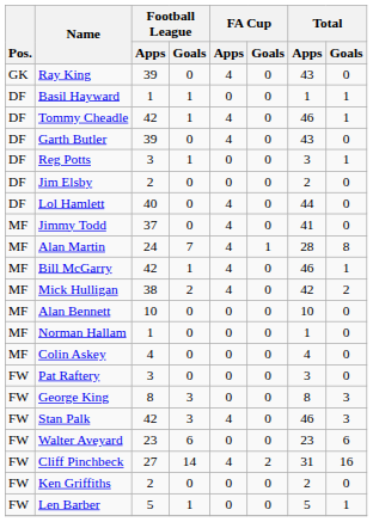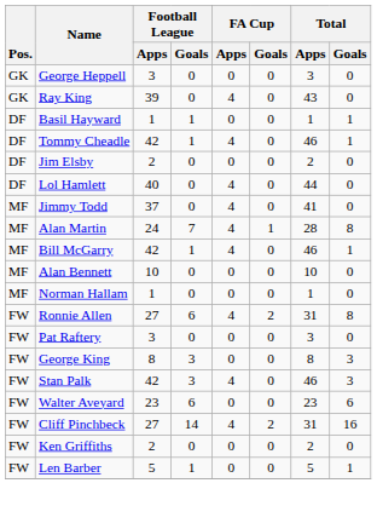 <table class="wikitable" style="text-align:center">
 <tr>
 <th rowspan="2" valign="bottom">Pos.</th>
 <th rowspan="2">Name</th>
 <th colspan="2" width="85">Football League</th>
 <th colspan="2" width="85">FA Cup</th>
 <th colspan="2" width="85">Total</th>
 </tr>
 <tr>
 <th>Apps</th>
 <th>Goals</th>
 <th>Apps</th>
 <th>Goals</th>
 <th>Apps</th>
 <th>Goals</th>
+</tr>
+<tr>
+<td align="left">GK</td>
+<td align="left"> <a href='#'>George Heppell</a></td>
+<td>3</td>
+<td>0</td>
+<td>0</td>
+<td>0</td>
+<td>3</td>
+<td>0</td>
 </tr>
 <tr>
 <td align="left">GK</td>
 <td align="left"> <a href='#'>Ray King</a></td>
 <td>39</td>
 <td>0</td>
 <td>4</td>
 <td>0</td>
 <td>43</td>
 <td>0</td>
 </tr>
 <tr>
 <td align="left">DF</td>
 <td align="left"> <a href='#'>Basil Hayward</a></td>
 <td>1</td>
 <td>1</td>
 <td>0</td>
 <td>0</td>
 <td>1</td>
 <td>1</td>
 </tr>
 <tr>
 <td align="left">DF</td>
 <td align="left"> <a href='#'>Tommy Cheadle</a></td>
 <td>42</td>
 <td>1</td>
 <td>4</td>
 <td>0</td>
 <td>46</td>
-<td>1</td>
-</tr>
-<tr>
-<td align="left">DF</td>
-<td align="left"> <a href='#'>Garth Butler</a></td>
-<td>39</td>
-<td>0</td>
-<td>4</td>
-<td>0</td>
-<td>43</td>
-<td>0</td>
-</tr>
-<tr>
-<td align="left">DF</td>
-<td align="left"> <a href='#'>Reg Potts</a></td>
-<td>3</td>
-<td>1</td>
-<td>0</td>
-<td>0</td>
-<td>3</td>
 <td>1</td>
 </tr>
 <tr>
 <td align="left">DF</td>
 <td align="left"> <a href='#'>Jim Elsby</a></td>
 <td>2</td>
 <td>0</td>
 <td>0</td>
 <td>0</td>
 <td>2</td>
 <td>0</td>
 </tr>
 <tr>
 <td align="left">DF</td>
 <td align="left"> <a href='#'>Lol Hamlett</a></td>
 <td>40</td>
 <td>0</td>
 <td>4</td>
 <td>0</td>
 <td>44</td>
 <td>0</td>
 </tr>
 <tr>
 <td align="left">MF</td>
 <td align="left"> <a href='#'>Jimmy Todd</a></td>
 <td>37</td>
 <td>0</td>
 <td>4</td>
 <td>0</td>
 <td>41</td>
 <td>0</td>
 </tr>
 <tr>
 <td align="left">MF</td>
 <td align="left"> <a href='#'>Alan Martin</a></td>
 <td>24</td>
 <td>7</td>
 <td>4</td>
 <td>1</td>
 <td>28</td>
 <td>8</td>
 </tr>
 <tr>
 <td align="left">MF</td>
 <td align="left"> <a href='#'>Bill McGarry</a></td>
 <td>42</td>
 <td>1</td>
 <td>4</td>
 <td>0</td>
 <td>46</td>
 <td>1</td>
 </tr>
 <tr>
 <td align="left">MF</td>
-<td align="left"> <a href='#'>Mick Hulligan</a></td>
-<td>38</td>
-<td>2</td>
-<td>4</td>
-<td>0</td>
-<td>42</td>
-<td>2</td>
-</tr>
-<tr>
-<td align="left">MF</td>
 <td align="left"> <a href='#'>Alan Bennett</a></td>
 <td>10</td>
 <td>0</td>
 <td>0</td>
 <td>0</td>
 <td>10</td>
 <td>0</td>
 </tr>
 <tr>
 <td align="left">MF</td>
 <td align="left"> <a href='#'>Norman Hallam</a></td>
 <td>1</td>
 <td>0</td>
 <td>0</td>
 <td>0</td>
 <td>1</td>
 <td>0</td>
 </tr>
 <tr>
-<td align="left">MF</td>
-<td align="left"> <a href='#'>Colin Askey</a></td>
+<td align="left">FW</td>
+<td align="left"> <a href='#'>Ronnie Allen</a></td>
+<td>27</td>
+<td>6</td>
 <td>4</td>
-<td>0</td>
-<td>0</td>
-<td>0</td>
-<td>4</td>
-<td>0</td>
+<td>2</td>
+<td>31</td>
+<td>8</td>
 </tr>
 <tr>
 <td align="left">FW</td>
 <td align="left"> <a href='#'>Pat Raftery</a></td>
 <td>3</td>
 <td>0</td>
 <td>0</td>
 <td>0</td>
 <td>3</td>
 <td>0</td>
 </tr>
 <tr>
 <td align="left">FW</td>
 <td align="left"> <a href='#'>George King</a></td>
 <td>8</td>
 <td>3</td>
 <td>0</td>
 <td>0</td>
 <td>8</td>
 <td>3</td>
 </tr>
 <tr>
 <td align="left">FW</td>
 <td align="left"> <a href='#'>Stan Palk</a></td>
 <td>42</td>
 <td>3</td>
 <td>4</td>
 <td>0</td>
 <td>46</td>
 <td>3</td>
 </tr>
 <tr>
 <td align="left">FW</td>
 <td align="left"> <a href='#'>Walter Aveyard</a></td>
 <td>23</td>
 <td>6</td>
 <td>0</td>
 <td>0</td>
 <td>23</td>
 <td>6</td>
 </tr>
 <tr>
 <td align="left">FW</td>
 <td align="left"> <a href='#'>Cliff Pinchbeck</a></td>
 <td>27</td>
 <td>14</td>
 <td>4</td>
 <td>2</td>
 <td>31</td>
 <td>16</td>
 </tr>
 <tr>
 <td align="left">FW</td>
 <td align="left"> <a href='#'>Ken Griffiths</a></td>
 <td>2</td>
 <td>0</td>
 <td>0</td>
 <td>0</td>
 <td>2</td>
 <td>0</td>
 </tr>
 <tr>
 <td align="left">FW</td>
 <td align="left"> <a href='#'>Len Barber</a></td>
 <td>5</td>
 <td>1</td>
 <td>0</td>
 <td>0</td>
 <td>5</td>
 <td>1</td>
 </tr>
 <tr>
 </tr>
 </table>
